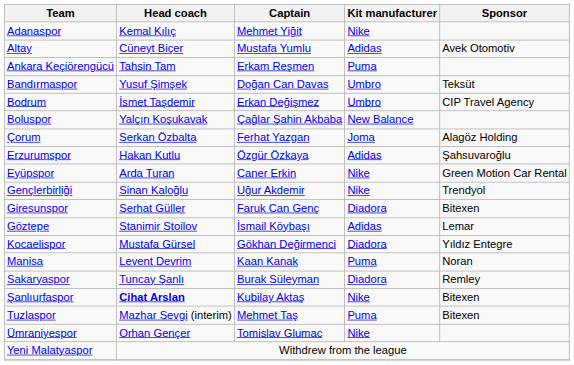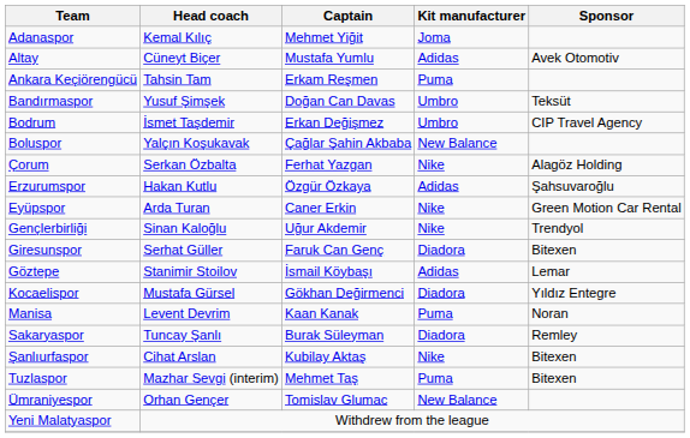 <table class="wikitable sortable" style="text-align: left;">
 <tr>
 <th>Team</th>
 <th>Head coach</th>
 <th>Captain</th>
 <th>Kit manufacturer</th>
 <th>Sponsor</th>
 </tr>
 <tr>
 <td><a href='#'>Adanaspor</a></td>
 <td> <a href='#'>Kemal Kılıç</a></td>
 <td> <a href='#'>Mehmet Yiğit</a></td>
-<td><a href='#'>Nike</a></td>
+<td><a href='#'>Joma</a></td>
 <td></td>
 </tr>
 <tr>
 <td><a href='#'>Altay</a></td>
 <td> <a href='#'>Cüneyt Biçer</a></td>
 <td> <a href='#'>Mustafa Yumlu</a></td>
 <td><a href='#'>Adidas</a></td>
 <td>Avek Otomotiv</td>
 </tr>
 <tr>
 <td><a href='#'>Ankara Keçiörengücü</a></td>
 <td> <a href='#'>Tahsin Tam</a></td>
 <td> <a href='#'>Erkam Reşmen</a></td>
 <td><a href='#'>Puma</a></td>
 <td></td>
 </tr>
 <tr>
 <td><a href='#'>Bandırmaspor</a></td>
 <td> <a href='#'>Yusuf Şimşek</a></td>
 <td> <a href='#'>Doğan Can Davas</a></td>
 <td><a href='#'>Umbro</a></td>
 <td>Teksüt</td>
 </tr>
 <tr>
 <td><a href='#'>Bodrum</a></td>
 <td> <a href='#'>İsmet Taşdemir</a></td>
 <td> <a href='#'>Erkan Değişmez</a></td>
 <td><a href='#'>Umbro</a></td>
 <td>CIP Travel Agency</td>
 </tr>
 <tr>
 <td><a href='#'>Boluspor</a></td>
 <td> <a href='#'>Yalçın Koşukavak</a></td>
 <td> <a href='#'>Çağlar Şahin Akbaba</a></td>
 <td><a href='#'>New Balance</a></td>
 <td></td>
 </tr>
 <tr>
 <td><a href='#'>Çorum</a></td>
 <td> <a href='#'>Serkan Özbalta</a></td>
 <td> <a href='#'>Ferhat Yazgan</a></td>
-<td><a href='#'>Joma</a></td>
+<td><a href='#'>Nike</a></td>
 <td>Alagöz Holding</td>
 </tr>
 <tr>
 <td><a href='#'>Erzurumspor</a></td>
 <td> <a href='#'>Hakan Kutlu</a></td>
 <td> <a href='#'>Özgür Özkaya</a></td>
 <td><a href='#'>Adidas</a></td>
 <td>Şahsuvaroğlu</td>
 </tr>
 <tr>
 <td><a href='#'>Eyüpspor</a></td>
 <td> <a href='#'>Arda Turan</a></td>
 <td> <a href='#'>Caner Erkin</a></td>
 <td><a href='#'>Nike</a></td>
 <td>Green Motion Car Rental</td>
 </tr>
 <tr>
 <td><a href='#'>Gençlerbirliği</a></td>
 <td> <a href='#'>Sinan Kaloğlu</a></td>
 <td> <a href='#'>Uğur Akdemir</a></td>
 <td><a href='#'>Nike</a></td>
 <td>Trendyol</td>
 </tr>
 <tr>
 <td><a href='#'>Giresunspor</a></td>
 <td> <a href='#'>Serhat Güller</a></td>
 <td> <a href='#'>Faruk Can Genç</a></td>
 <td><a href='#'>Diadora</a></td>
 <td>Bitexen</td>
 </tr>
 <tr>
 <td><a href='#'>Göztepe</a></td>
 <td> <a href='#'>Stanimir Stoilov</a></td>
 <td> <a href='#'>İsmail Köybaşı</a></td>
 <td><a href='#'>Adidas</a></td>
 <td>Lemar</td>
 </tr>
 <tr>
 <td><a href='#'>Kocaelispor</a></td>
 <td> <a href='#'>Mustafa Gürsel</a></td>
 <td> <a href='#'>Gökhan Değirmenci</a></td>
 <td><a href='#'>Diadora</a></td>
 <td>Yıldız Entegre</td>
 </tr>
 <tr>
 <td><a href='#'>Manisa</a></td>
 <td> <a href='#'>Levent Devrim</a></td>
 <td> <a href='#'>Kaan Kanak</a></td>
 <td><a href='#'>Puma</a></td>
 <td>Noran</td>
 </tr>
 <tr>
 <td><a href='#'>Sakaryaspor</a></td>
 <td> <a href='#'>Tuncay Şanlı</a></td>
 <td> <a href='#'>Burak Süleyman</a></td>
 <td><a href='#'>Diadora</a></td>
 <td>Remley</td>
 </tr>
 <tr>
 <td><a href='#'>Şanlıurfaspor</a></td>
-<td><strong> <a href='#'>Cihat Arslan</a></strong></td>
+<td> <a href='#'>Cihat Arslan</a></td>
 <td> <a href='#'>Kubilay Aktaş</a></td>
 <td><a href='#'>Nike</a></td>
 <td>Bitexen</td>
 </tr>
 <tr>
 <td><a href='#'>Tuzlaspor</a></td>
 <td> <a href='#'>Mazhar Sevgi</a> (interim)</td>
 <td> <a href='#'>Mehmet Taş</a></td>
 <td><a href='#'>Puma</a></td>
 <td>Bitexen</td>
 </tr>
 <tr>
 <td><a href='#'>Ümraniyespor</a></td>
 <td> <a href='#'>Orhan Gençer</a></td>
 <td> <a href='#'>Tomislav Glumac</a></td>
-<td><a href='#'>Nike</a></td>
+<td><a href='#'>New Balance</a></td>
 <td></td>
 </tr>
 <tr>
 <td><a href='#'>Yeni Malatyaspor</a></td>
 <td colspan=4 align=center>Withdrew from the league</td>
 </tr>
 <tr>
 </tr>
 </table>
